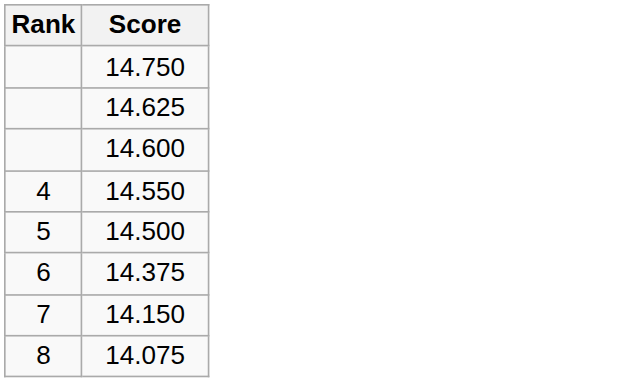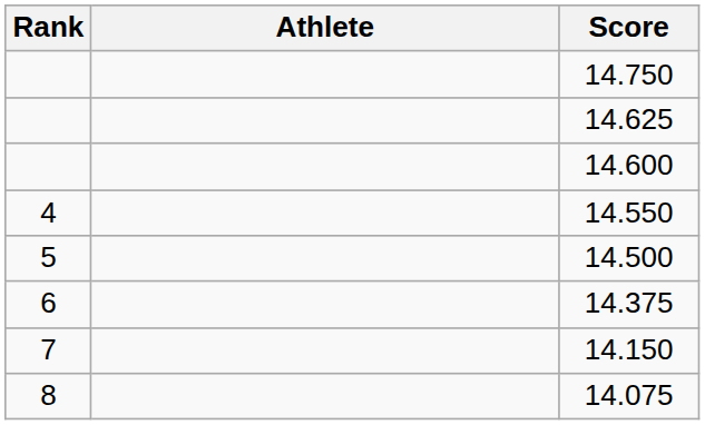 <table class=wikitable style="text-align:center">
 <tr>
 <th width=40>Rank</th>
+<th width=250>Athlete</th>
 <th width=70>Score</th>
 </tr>
 <tr>
 <td></td>
+<td align=left></td>
 <td>14.750</td>
 </tr>
 <tr>
 <td></td>
+<td align=left></td>
 <td>14.625</td>
 </tr>
 <tr>
 <td></td>
+<td align=left></td>
 <td>14.600</td>
 </tr>
 <tr>
 <td>4</td>
+<td align=left></td>
 <td>14.550</td>
 </tr>
 <tr>
 <td>5</td>
+<td align=left></td>
 <td>14.500</td>
 </tr>
 <tr>
 <td>6</td>
+<td align=left></td>
 <td>14.375</td>
 </tr>
 <tr>
 <td>7</td>
+<td align=left></td>
 <td>14.150</td>
 </tr>
 <tr>
 <td>8</td>
+<td align=left></td>
 <td>14.075</td>
 </tr>
 </table>
